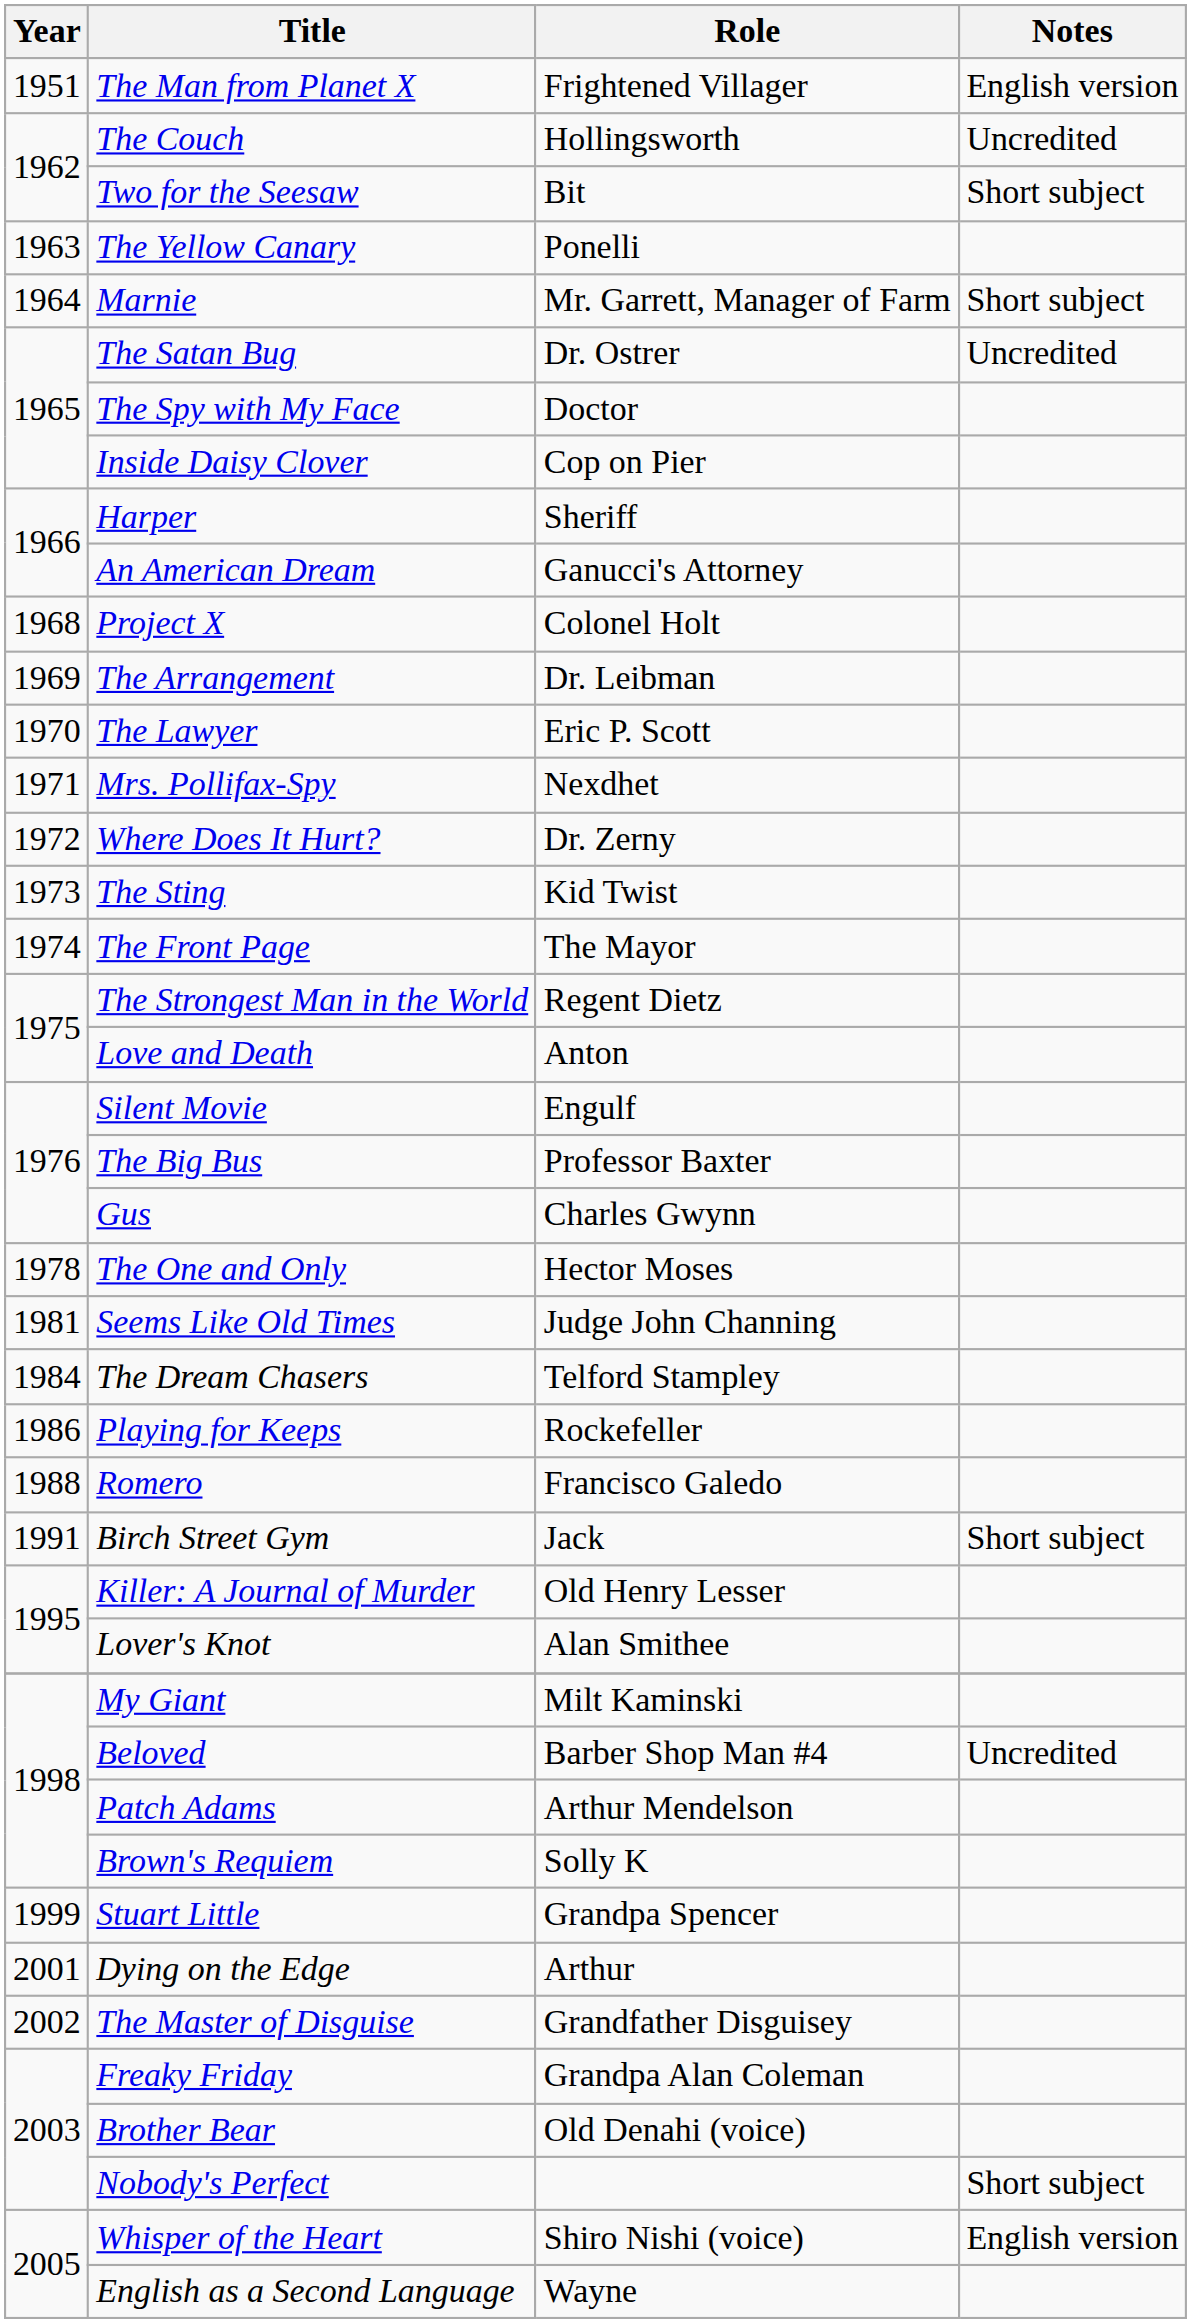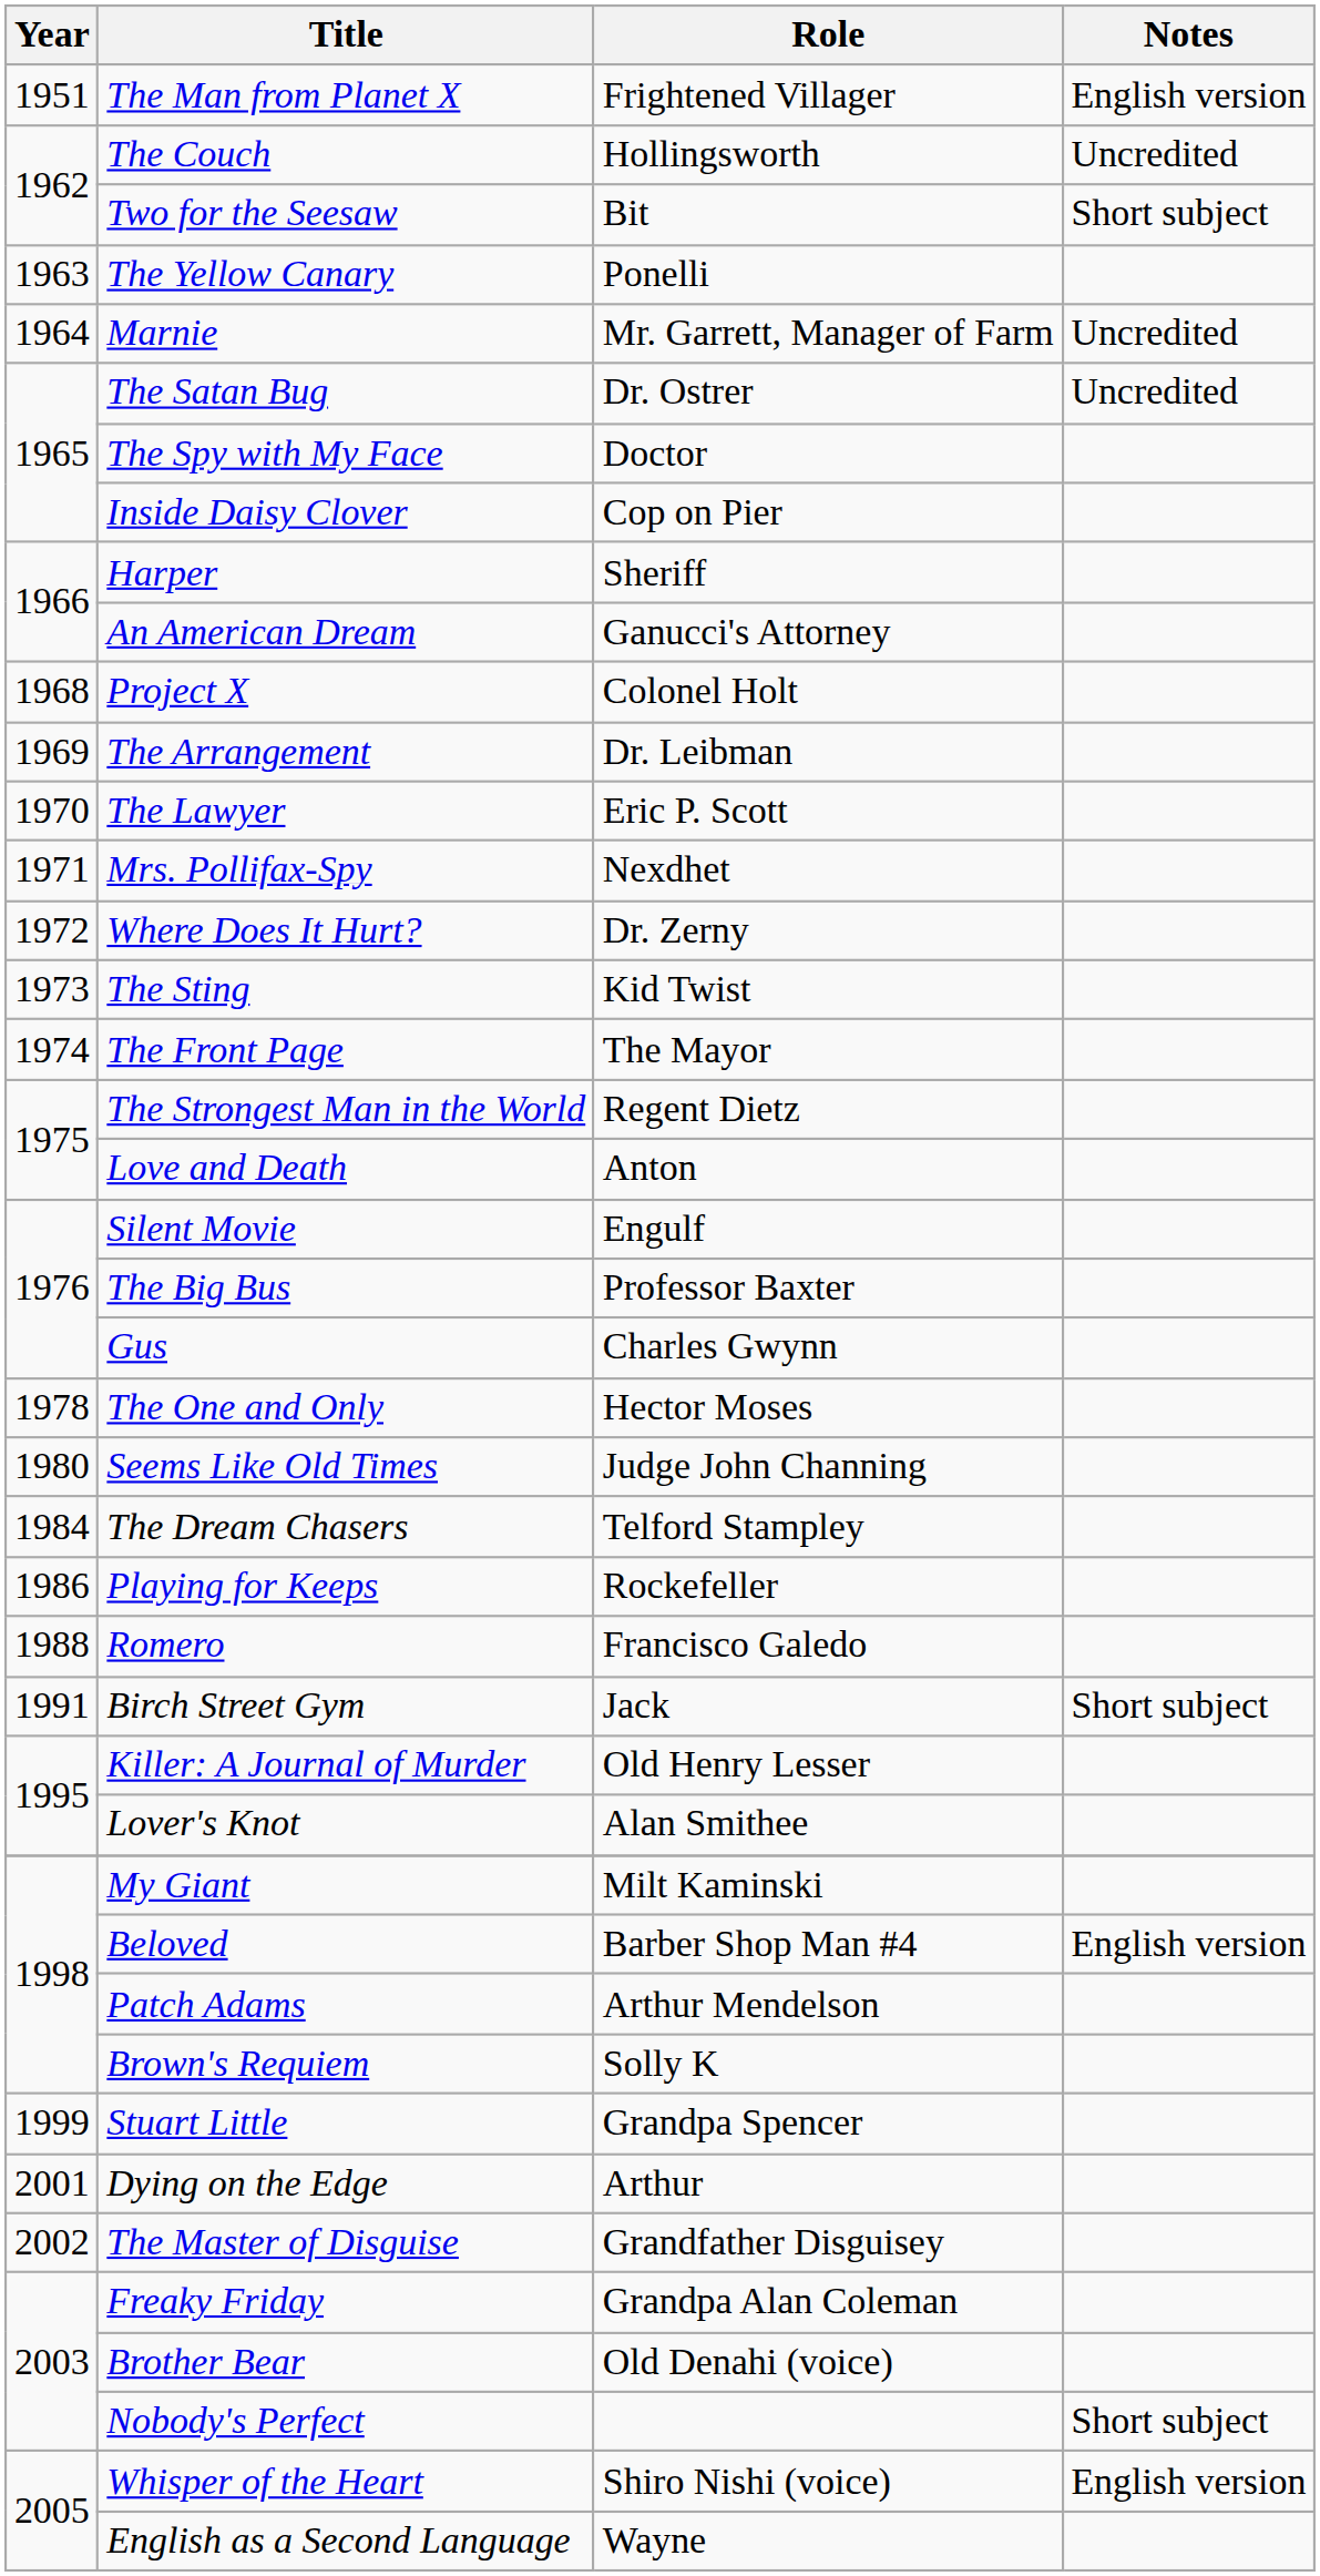 <table class="wikitable sortable">
 <tr>
 <th>Year</th>
 <th>Title</th>
 <th>Role</th>
 <th class="unsortable">Notes</th>
 </tr>
 <tr>
 <td>1951</td>
 <td><em><a href='#'>The Man from Planet X</a></em></td>
 <td>Frightened Villager</td>
 <td>English version</td>
 </tr>
 <tr>
 <td rowspan=2>1962</td>
 <td><em><a href='#'>The Couch</a></em></td>
 <td>Hollingsworth</td>
 <td>Uncredited</td>
 </tr>
 <tr>
 <td><em><a href='#'>Two for the Seesaw</a></em></td>
 <td>Bit</td>
 <td>Short subject</td>
 </tr>
 <tr>
 <td>1963</td>
 <td><em><a href='#'>The Yellow Canary</a></em></td>
 <td>Ponelli</td>
 <td></td>
 </tr>
 <tr>
 <td>1964</td>
 <td><em><a href='#'>Marnie</a></em></td>
 <td>Mr. Garrett, Manager of Farm</td>
-<td>Short subject</td>
+<td>Uncredited</td>
 </tr>
 <tr>
 <td rowspan=3>1965</td>
 <td><em><a href='#'>The Satan Bug</a></em></td>
 <td>Dr. Ostrer</td>
 <td>Uncredited</td>
 </tr>
 <tr>
 <td><em><a href='#'>The Spy with My Face</a></em></td>
 <td>Doctor</td>
 <td></td>
 </tr>
 <tr>
 <td><em><a href='#'>Inside Daisy Clover</a></em></td>
 <td>Cop on Pier</td>
 <td></td>
 </tr>
 <tr>
 <td rowspan=2>1966</td>
 <td><em><a href='#'>Harper</a></em></td>
 <td>Sheriff</td>
 <td></td>
 </tr>
 <tr>
 <td><em><a href='#'>An American Dream</a></em></td>
 <td>Ganucci's Attorney</td>
 <td></td>
 </tr>
 <tr>
 <td>1968</td>
 <td><em><a href='#'>Project X</a></em></td>
 <td>Colonel Holt</td>
 <td></td>
 </tr>
 <tr>
 <td>1969</td>
 <td><em><a href='#'>The Arrangement</a></em></td>
 <td>Dr. Leibman</td>
 <td></td>
 </tr>
 <tr>
 <td>1970</td>
 <td><em><a href='#'>The Lawyer</a></em></td>
 <td>Eric P. Scott</td>
 <td></td>
 </tr>
 <tr>
 <td>1971</td>
 <td><em><a href='#'>Mrs. Pollifax-Spy</a></em></td>
 <td>Nexdhet</td>
 <td></td>
 </tr>
 <tr>
 <td>1972</td>
 <td><em><a href='#'>Where Does It Hurt?</a></em></td>
 <td>Dr. Zerny</td>
 <td></td>
 </tr>
 <tr>
 <td>1973</td>
 <td><em><a href='#'>The Sting</a></em></td>
 <td>Kid Twist</td>
 <td></td>
 </tr>
 <tr>
 <td>1974</td>
 <td><em><a href='#'>The Front Page</a></em></td>
 <td>The Mayor</td>
 <td></td>
 </tr>
 <tr>
 <td rowspan=2>1975</td>
 <td><em><a href='#'>The Strongest Man in the World</a></em></td>
 <td>Regent Dietz</td>
 <td></td>
 </tr>
 <tr>
 <td><em><a href='#'>Love and Death</a></em></td>
 <td>Anton</td>
 <td></td>
 </tr>
 <tr>
 <td rowspan=3>1976</td>
 <td><em><a href='#'>Silent Movie</a></em></td>
 <td>Engulf</td>
 <td></td>
 </tr>
 <tr>
 <td><em><a href='#'>The Big Bus</a></em></td>
 <td>Professor Baxter</td>
 <td></td>
 </tr>
 <tr>
 <td><em><a href='#'>Gus</a></em></td>
 <td>Charles Gwynn</td>
 <td></td>
 </tr>
 <tr>
 <td>1978</td>
 <td><em><a href='#'>The One and Only</a></em></td>
 <td>Hector Moses</td>
 <td></td>
 </tr>
 <tr>
-<td>1981</td>
+<td>1980</td>
 <td><em><a href='#'>Seems Like Old Times</a></em></td>
 <td>Judge John Channing</td>
 <td></td>
 </tr>
 <tr>
 <td>1984</td>
 <td><em>The Dream Chasers</em></td>
 <td>Telford Stampley</td>
 <td></td>
 </tr>
 <tr>
 <td>1986</td>
 <td><em><a href='#'>Playing for Keeps</a></em></td>
 <td>Rockefeller</td>
 <td></td>
 </tr>
 <tr>
 <td>1988</td>
 <td><em><a href='#'>Romero</a></em></td>
 <td>Francisco Galedo</td>
 <td></td>
 </tr>
 <tr>
 <td>1991</td>
 <td><em>Birch Street Gym</em></td>
 <td>Jack</td>
 <td>Short subject</td>
 </tr>
 <tr>
 <td rowspan=2>1995</td>
 <td><em><a href='#'>Killer: A Journal of Murder</a></em></td>
 <td>Old Henry Lesser</td>
 <td></td>
 </tr>
 <tr>
 <td><em>Lover's Knot</em></td>
 <td>Alan Smithee</td>
 <td></td>
 </tr>
 <tr>
 </tr>
 <tr>
 <td rowspan=4>1998</td>
 <td><em><a href='#'>My Giant</a></em></td>
 <td>Milt Kaminski</td>
 <td></td>
 </tr>
 <tr>
 <td><em><a href='#'>Beloved</a></em></td>
 <td>Barber Shop Man #4</td>
-<td>Uncredited</td>
+<td>English version</td>
 </tr>
 <tr>
 <td><em><a href='#'>Patch Adams</a></em></td>
 <td>Arthur Mendelson</td>
 <td></td>
 </tr>
 <tr>
 <td><em><a href='#'>Brown's Requiem</a></em></td>
 <td>Solly K</td>
 <td></td>
 </tr>
 <tr>
 <td>1999</td>
 <td><em><a href='#'>Stuart Little</a></em></td>
 <td>Grandpa Spencer</td>
 <td></td>
 </tr>
 <tr>
 <td>2001</td>
 <td><em>Dying on the Edge</em></td>
 <td>Arthur</td>
 <td></td>
 </tr>
 <tr>
 <td>2002</td>
 <td><em><a href='#'>The Master of Disguise</a></em></td>
 <td>Grandfather Disguisey</td>
 <td></td>
 </tr>
 <tr>
 <td rowspan=3>2003</td>
 <td><em><a href='#'>Freaky Friday</a></em></td>
 <td>Grandpa Alan Coleman</td>
 <td></td>
 </tr>
 <tr>
 <td><em><a href='#'>Brother Bear</a></em></td>
 <td>Old Denahi (voice)</td>
 <td></td>
 </tr>
 <tr>
 <td><em><a href='#'>Nobody's Perfect</a></em></td>
 <td></td>
 <td>Short subject</td>
 </tr>
 <tr>
 <td rowspan=2>2005</td>
 <td><em><a href='#'>Whisper of the Heart</a></em></td>
 <td>Shiro Nishi (voice)</td>
 <td>English version</td>
 </tr>
 <tr>
 <td><em>English as a Second Language</em></td>
 <td>Wayne</td>
 <td></td>
 </tr>
 </table>
